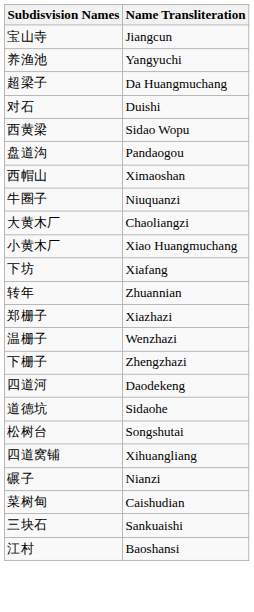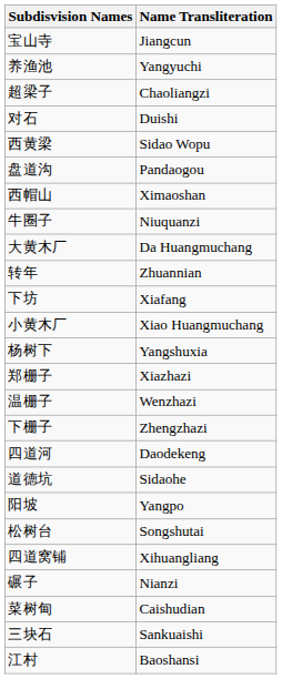 <table class="wikitable sortable">
 <tr>
 <th>Subdisvision Names</th>
 <th>Name Transliteration</th>
 </tr>
 <tr>
 <td>宝山寺</td>
 <td>Jiangcun</td>
 </tr>
 <tr>
 <td>养渔池</td>
 <td>Yangyuchi</td>
 </tr>
 <tr>
 <td>超梁子</td>
-<td>Da Huangmuchang</td>
+<td>Chaoliangzi</td>
 </tr>
 <tr>
 <td>对石</td>
 <td>Duishi</td>
 </tr>
 <tr>
 <td>西黄梁</td>
 <td>Sidao Wopu</td>
 </tr>
 <tr>
 <td>盘道沟</td>
 <td>Pandaogou</td>
 </tr>
 <tr>
 <td>西帽山</td>
 <td>Ximaoshan</td>
 </tr>
 <tr>
 <td>牛圈子</td>
 <td>Niuquanzi</td>
 </tr>
 <tr>
 <td>大黄木厂</td>
-<td>Chaoliangzi</td>
+<td>Da Huangmuchang</td>
+</tr>
+<tr>
+<td>转年</td>
+<td>Zhuannian</td>
+</tr>
+<tr>
+<td>下坊</td>
+<td>Xiafang</td>
 </tr>
 <tr>
 <td>小黄木厂</td>
 <td>Xiao Huangmuchang</td>
 </tr>
 <tr>
-<td>下坊</td>
-<td>Xiafang</td>
-</tr>
-<tr>
-<td>转年</td>
-<td>Zhuannian</td>
+<td>杨树下</td>
+<td>Yangshuxia</td>
 </tr>
 <tr>
 <td>郑栅子</td>
 <td>Xiazhazi</td>
 </tr>
 <tr>
 <td>温栅子</td>
 <td>Wenzhazi</td>
 </tr>
 <tr>
 <td>下栅子</td>
 <td>Zhengzhazi</td>
 </tr>
 <tr>
 <td>四道河</td>
 <td>Daodekeng</td>
 </tr>
 <tr>
 <td>道德坑</td>
 <td>Sidaohe</td>
+</tr>
+<tr>
+<td>阳坡</td>
+<td>Yangpo</td>
 </tr>
 <tr>
 <td>松树台</td>
 <td>Songshutai</td>
 </tr>
 <tr>
 <td>四道窝铺</td>
 <td>Xihuangliang</td>
 </tr>
 <tr>
 <td>碾子</td>
 <td>Nianzi</td>
 </tr>
 <tr>
 <td>菜树甸</td>
 <td>Caishudian</td>
 </tr>
 <tr>
 <td>三块石</td>
 <td>Sankuaishi</td>
 </tr>
 <tr>
 <td>江村</td>
 <td>Baoshansi</td>
 </tr>
 </table>
